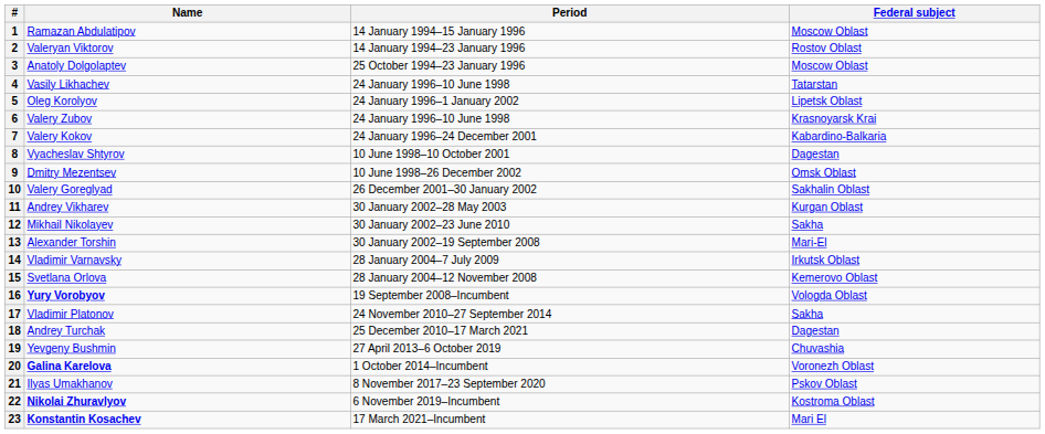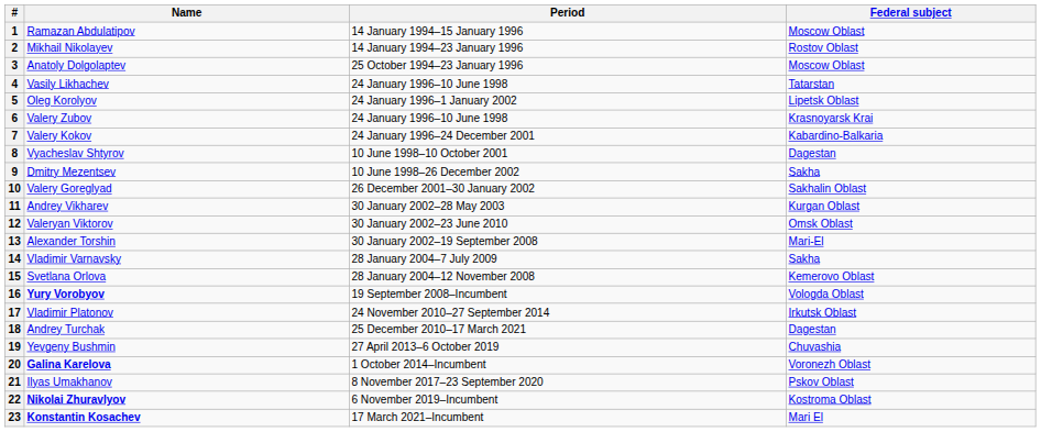 <table class="wikitable" width=75%>
 <tr>
 <th align="center" width="1%">#<br></th>
 <th align="center" width="26%">Name</th>
 <th align="center" width="35%">Period</th>
 <th align="center" width="20%"><a href='#'>Federal subject</a></th>
 </tr>
 <tr>
 <th>1</th>
 <td><a href='#'>Ramazan Abdulatipov</a></td>
 <td>14 January 1994–15 January 1996</td>
 <td><a href='#'>Moscow Oblast</a></td>
 </tr>
 <tr>
 <th>2</th>
-<td><a href='#'>Valeryan Viktorov</a></td>
+<td><a href='#'>Mikhail Nikolayev</a></td>
 <td>14 January 1994–23 January 1996</td>
 <td><a href='#'>Rostov Oblast</a></td>
 </tr>
 <tr>
 <th>3</th>
 <td><a href='#'>Anatoly Dolgolaptev</a></td>
 <td>25 October 1994–23 January 1996</td>
 <td><a href='#'>Moscow Oblast</a></td>
 </tr>
 <tr>
 <th>4</th>
 <td><a href='#'>Vasily Likhachev</a></td>
 <td>24 January 1996–10 June 1998</td>
 <td><a href='#'>Tatarstan</a></td>
 </tr>
 <tr>
 <th>5</th>
 <td><a href='#'>Oleg Korolyov</a></td>
 <td>24 January 1996–1 January 2002</td>
 <td><a href='#'>Lipetsk Oblast</a></td>
 </tr>
 <tr>
 <th>6</th>
 <td><a href='#'>Valery Zubov</a></td>
 <td>24 January 1996–10 June 1998</td>
 <td><a href='#'>Krasnoyarsk Krai</a></td>
 </tr>
 <tr>
 <th>7</th>
 <td><a href='#'>Valery Kokov</a></td>
 <td>24 January 1996–24 December 2001</td>
 <td><a href='#'>Kabardino-Balkaria</a></td>
 </tr>
 <tr>
 <th>8</th>
 <td><a href='#'>Vyacheslav Shtyrov</a></td>
 <td>10 June 1998–10 October 2001</td>
 <td><a href='#'>Dagestan</a></td>
 </tr>
 <tr>
 <th>9</th>
 <td><a href='#'>Dmitry Mezentsev</a></td>
 <td>10 June 1998–26 December 2002</td>
-<td><a href='#'>Omsk Oblast</a></td>
+<td><a href='#'>Sakha</a></td>
 </tr>
 <tr>
 <th>10</th>
 <td><a href='#'>Valery Goreglyad</a></td>
 <td>26 December 2001–30 January 2002</td>
 <td><a href='#'>Sakhalin Oblast</a></td>
 </tr>
 <tr>
 <th>11</th>
 <td><a href='#'>Andrey Vikharev</a></td>
 <td>30 January 2002–28 May 2003</td>
 <td><a href='#'>Kurgan Oblast</a></td>
 </tr>
 <tr>
 <th>12</th>
-<td><a href='#'>Mikhail Nikolayev</a></td>
+<td><a href='#'>Valeryan Viktorov</a></td>
 <td>30 January 2002–23 June 2010</td>
-<td><a href='#'>Sakha</a></td>
+<td><a href='#'>Omsk Oblast</a></td>
 </tr>
 <tr>
 <th>13</th>
 <td><a href='#'>Alexander Torshin</a></td>
 <td>30 January 2002–19 September 2008</td>
 <td><a href='#'>Mari-El</a></td>
 </tr>
 <tr>
 <th>14</th>
 <td><a href='#'>Vladimir Varnavsky</a></td>
 <td>28 January 2004–7 July 2009</td>
-<td><a href='#'>Irkutsk Oblast</a></td>
+<td><a href='#'>Sakha</a></td>
 </tr>
 <tr>
 <th>15</th>
 <td><a href='#'>Svetlana Orlova</a></td>
 <td>28 January 2004–12 November 2008</td>
 <td><a href='#'>Kemerovo Oblast</a></td>
 </tr>
 <tr>
 <th>16</th>
 <td><strong><a href='#'>Yury Vorobyov</a></strong></td>
 <td>19 September 2008–Incumbent</td>
 <td><a href='#'>Vologda Oblast</a></td>
 </tr>
 <tr>
 <th>17</th>
 <td><a href='#'>Vladimir Platonov</a></td>
 <td>24 November 2010–27 September 2014</td>
-<td><a href='#'>Sakha</a></td>
+<td><a href='#'>Irkutsk Oblast</a></td>
 </tr>
 <tr>
 <th>18</th>
 <td><a href='#'>Andrey Turchak</a></td>
 <td>25 December 2010–17 March 2021</td>
 <td><a href='#'>Dagestan</a></td>
 </tr>
 <tr>
 <th>19</th>
 <td><a href='#'>Yevgeny Bushmin</a></td>
 <td>27 April 2013–6 October 2019</td>
 <td><a href='#'>Chuvashia</a></td>
 </tr>
 <tr>
 <th>20</th>
 <td><strong><a href='#'>Galina Karelova</a></strong></td>
 <td>1 October 2014–Incumbent</td>
 <td><a href='#'>Voronezh Oblast</a></td>
 </tr>
 <tr>
 <th>21</th>
 <td><a href='#'>Ilyas Umakhanov</a></td>
 <td>8 November 2017–23 September 2020</td>
 <td><a href='#'>Pskov Oblast</a></td>
 </tr>
 <tr>
 <th>22</th>
 <td><strong><a href='#'>Nikolai Zhuravlyov</a></strong></td>
 <td>6 November 2019–Incumbent</td>
 <td><a href='#'>Kostroma Oblast</a></td>
 </tr>
 <tr>
 <th>23</th>
 <td><strong><a href='#'>Konstantin Kosachev</a></strong></td>
 <td>17 March 2021–Incumbent</td>
 <td><a href='#'>Mari El</a></td>
 </tr>
 </table>
